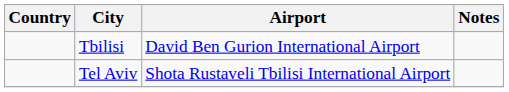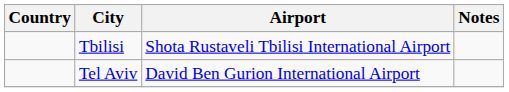 <table class="sortable wikitable">
 <tr>
 <th>Country</th>
 <th>City</th>
 <th>Airport</th>
 <th>Notes</th>
 </tr>
 <tr>
 <td></td>
 <td><a href='#'>Tbilisi</a></td>
-<td><a href='#'>David Ben Gurion International Airport</a></td>
+<td><a href='#'>Shota Rustaveli Tbilisi International Airport</a></td>
 <td></td>
 </tr>
 <tr>
 <td></td>
 <td><a href='#'>Tel Aviv</a></td>
-<td><a href='#'>Shota Rustaveli Tbilisi International Airport</a></td>
+<td><a href='#'>David Ben Gurion International Airport</a></td>
 <td align=center></td>
 </tr>
 <tr>
 </tr>
 </table>
